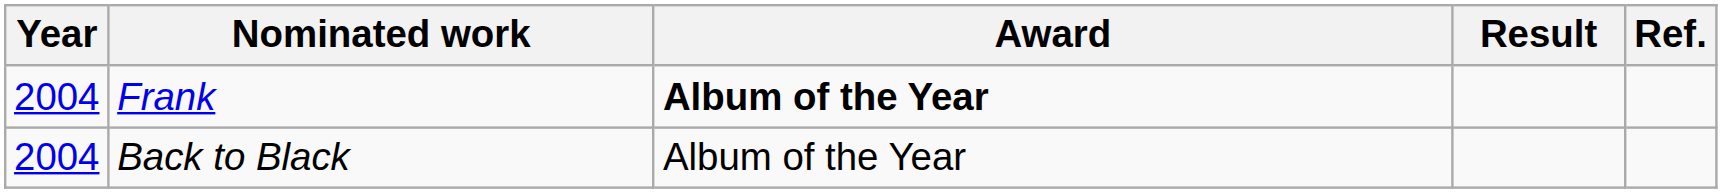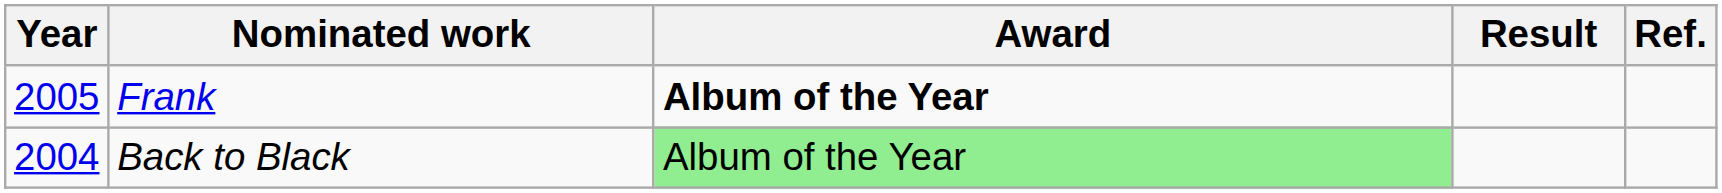 <table class="wikitable">
 <tr>
 <th>Year</th>
 <th width="220">Nominated work</th>
 <th width="325">Award</th>
 <th width="65">Result</th>
 <th>Ref.</th>
 </tr>
 <tr>
-<td align="center"><a href='#'>2004</a></td>
+<td align="center"><a href='#'>2005</a></td>
 <td><em><a href='#'>Frank</a></em></td>
 <td><strong>Album of the Year</strong></td>
 <td></td>
 <td align="center"></td>
 </tr>
 <tr>
 <td align="center"><a href='#'>2004</a></td>
 <td><em>Back to Black</em></td>
-<td>Album of the Year</td>
+<td style="background: lightgreen;">Album of the Year</td>
 <td></td>
 <td align="center"></td>
 </tr>
 </table>
